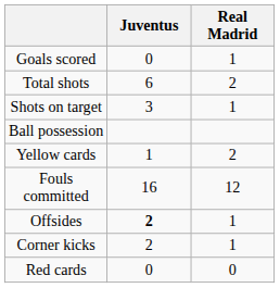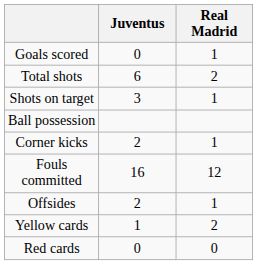 <table class="wikitable" style="text-align: center">
 <tr>
 <th width=100></th>
 <th width=80>Juventus</th>
 <th width=80>Real Madrid</th>
 </tr>
 <tr>
 <td>Goals scored</td>
 <td>0</td>
 <td>1</td>
 </tr>
 <tr>
 <td>Total shots</td>
 <td>6</td>
 <td>2</td>
 </tr>
 <tr>
 <td>Shots on target</td>
 <td>3</td>
 <td>1</td>
 </tr>
 <tr>
 <td>Ball possession</td>
 <td></td>
 <td></td>
 </tr>
 <tr>
-<td>Yellow cards</td>
+<td>Corner kicks</td>
+<td>2</td>
 <td>1</td>
-<td>2</td>
 </tr>
 <tr>
 <td>Fouls committed</td>
 <td>16</td>
 <td>12</td>
 </tr>
 <tr>
 <td>Offsides</td>
-<td><strong>2</strong></td>
+<td>2</td>
 <td>1</td>
 </tr>
 <tr>
-<td>Corner kicks</td>
+<td>Yellow cards</td>
+<td>1</td>
 <td>2</td>
-<td>1</td>
 </tr>
 <tr>
 <td>Red cards</td>
 <td>0</td>
 <td>0</td>
 </tr>
 </table>
